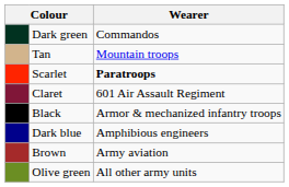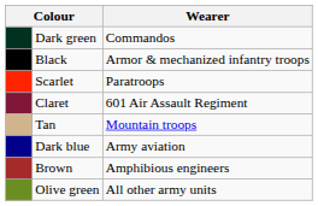 <table class="wikitable">
 <tr>
 <th colspan="2">Colour</th>
 <th>Wearer</th>
 </tr>
 <tr>
 <td style="background:#013220;">      </td>
 <td>Dark green</td>
 <td>Commandos</td>
 </tr>
 <tr>
-<td style="background:tan;">      </td>
-<td>Tan</td>
-<td><a href='#'>Mountain troops</a></td>
+<td style="background:#000;">      </td>
+<td>Black</td>
+<td>Armor & mechanized infantry troops</td>
 </tr>
 <tr>
 <td style="background:#FF2400;">      </td>
 <td>Scarlet</td>
-<td><strong>Paratroops</strong></td>
+<td>Paratroops</td>
 </tr>
 <tr>
 <td style="background:#801638;">      </td>
 <td>Claret</td>
 <td>601 Air Assault Regiment</td>
 </tr>
 <tr>
-<td style="background:#000;">      </td>
-<td>Black</td>
-<td>Armor & mechanized infantry troops</td>
+<td style="background:tan;">      </td>
+<td>Tan</td>
+<td><a href='#'>Mountain troops</a></td>
 </tr>
 <tr>
 <td style="background:darkBlue;">      </td>
 <td>Dark blue</td>
-<td>Amphibious engineers</td>
+<td>Army aviation</td>
 </tr>
 <tr>
 <td style="background:brown;">      </td>
 <td>Brown</td>
-<td>Army aviation</td>
+<td>Amphibious engineers</td>
 </tr>
 <tr>
 <td style="background:#6b8e23;">      </td>
 <td>Olive green</td>
 <td>All other army units</td>
 </tr>
 </table>
